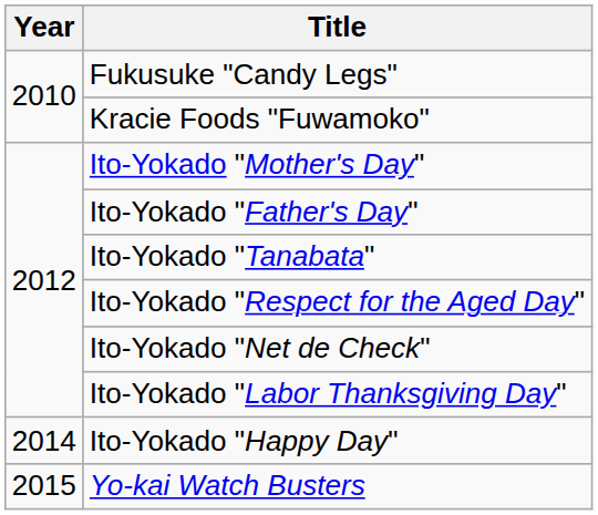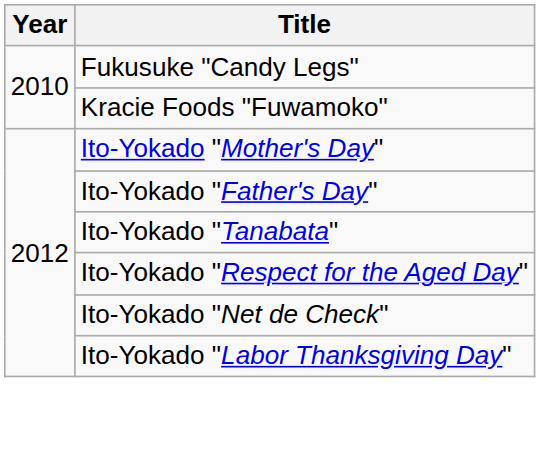 <table class="wikitable">
 <tr>
 <th>Year</th>
 <th>Title</th>
 </tr>
 <tr>
 <td rowspan="2">2010</td>
 <td>Fukusuke "Candy Legs"</td>
 </tr>
 <tr>
 <td>Kracie Foods "Fuwamoko"</td>
 </tr>
 <tr>
 <td rowspan="6">2012</td>
 <td><a href='#'>Ito-Yokado</a> "<em><a href='#'>Mother's Day</a></em>"</td>
 </tr>
 <tr>
 <td>Ito-Yokado "<em><a href='#'>Father's Day</a></em>"</td>
 </tr>
 <tr>
 <td>Ito-Yokado "<em><a href='#'>Tanabata</a></em>"</td>
 </tr>
 <tr>
 <td>Ito-Yokado "<em><a href='#'>Respect for the Aged Day</a></em>"</td>
 </tr>
 <tr>
 <td>Ito-Yokado "<em>Net de Check</em>"</td>
 </tr>
 <tr>
 <td>Ito-Yokado "<em><a href='#'>Labor Thanksgiving Day</a></em>"</td>
 </tr>
-<tr>
-<td>2014</td>
-<td>Ito-Yokado "<em>Happy Day</em>"</td>
-</tr>
-<tr>
-<td>2015</td>
-<td><em><a href='#'>Yo-kai Watch Busters</a></em></td>
-</tr>
 </table>
